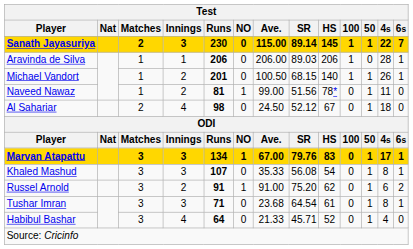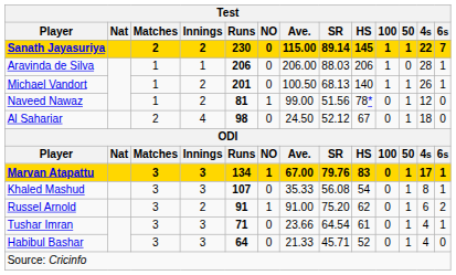 <table class="wikitable">
 <tr>
 <th colspan="13">Test</th>
 </tr>
 <tr>
 <th>Player</th>
 <th>Nat</th>
 <th>Matches</th>
 <th>Innings</th>
 <th>Runs</th>
 <th>NO</th>
 <th>Ave.</th>
 <th>SR</th>
 <th>HS</th>
 <th>100</th>
 <th>50</th>
 <th>4<small>s</small></th>
 <th>6<small>s</small></th>
 </tr>
 <tr style="background:gold;">
 <td><strong><a href='#'>Sanath Jayasuriya</a></strong></td>
 <td style="text-align:center;"></td>
 <td style="text-align:center;"><strong>2</strong></td>
-<td style="text-align:center;"><strong>3</strong></td>
+<td style="text-align:center;"><strong>2</strong></td>
 <td style="text-align:center;"><strong>230</strong></td>
 <td style="text-align:center;"><strong>0</strong></td>
 <td style="text-align:center;"><strong>115.00</strong></td>
 <td style="text-align:center;"><strong>89.14</strong></td>
 <td style="text-align:center;"><strong>145</strong></td>
 <td style="text-align:center;"><strong>1</strong></td>
 <td style="text-align:center;"><strong>1</strong></td>
 <td style="text-align:center;"><strong>22</strong></td>
 <td style="text-align:center;"><strong>7</strong></td>
 </tr>
 <tr>
 <td><a href='#'>Aravinda de Silva</a></td>
 <td rowspan="3" style="text-align:center;"></td>
 <td style="text-align:center;">1</td>
 <td style="text-align:center;">1</td>
 <td style="text-align:center;"><strong>206</strong></td>
 <td style="text-align:center;">0</td>
 <td style="text-align:center;">206.00</td>
-<td style="text-align:center;">89.03</td>
+<td style="text-align:center;">88.03</td>
 <td style="text-align:center;">206</td>
 <td style="text-align:center;">1</td>
 <td style="text-align:center;">0</td>
 <td style="text-align:center;">28</td>
 <td style="text-align:center;">1</td>
 </tr>
 <tr>
 <td><a href='#'>Michael Vandort</a></td>
 <td style="text-align:center;">1</td>
 <td style="text-align:center;">2</td>
 <td style="text-align:center;"><strong>201</strong></td>
 <td style="text-align:center;">0</td>
 <td style="text-align:center;">100.50</td>
-<td style="text-align:center;">68.15</td>
+<td style="text-align:center;">68.13</td>
 <td style="text-align:center;">140</td>
 <td style="text-align:center;">1</td>
 <td style="text-align:center;">1</td>
 <td style="text-align:center;">26</td>
 <td style="text-align:center;">1</td>
 </tr>
 <tr>
 <td><a href='#'>Naveed Nawaz</a></td>
 <td style="text-align:center;">1</td>
 <td style="text-align:center;">2</td>
 <td style="text-align:center;"><strong>81</strong></td>
 <td style="text-align:center;">1</td>
 <td style="text-align:center;">99.00</td>
 <td style="text-align:center;">51.56</td>
 <td style="text-align:center;">78<a href='#'>*</a></td>
 <td style="text-align:center;">0</td>
 <td style="text-align:center;">1</td>
-<td style="text-align:center;">11</td>
+<td style="text-align:center;">12</td>
 <td style="text-align:center;">0</td>
 </tr>
 <tr>
 <td><a href='#'>Al Sahariar</a></td>
 <td style="text-align:center;"></td>
 <td style="text-align:center;">2</td>
 <td style="text-align:center;">4</td>
 <td style="text-align:center;"><strong>98</strong></td>
 <td style="text-align:center;">0</td>
 <td style="text-align:center;">24.50</td>
 <td style="text-align:center;">52.12</td>
 <td style="text-align:center;">67</td>
 <td style="text-align:center;">0</td>
 <td style="text-align:center;">1</td>
 <td style="text-align:center;">18</td>
 <td style="text-align:center;">0</td>
 </tr>
 <tr>
 <th colspan="13">ODI</th>
 </tr>
 <tr>
 <th>Player</th>
 <th>Nat</th>
 <th>Matches</th>
 <th>Innings</th>
 <th>Runs</th>
 <th>NO</th>
 <th>Ave.</th>
 <th>SR</th>
 <th>HS</th>
 <th>100</th>
 <th>50</th>
 <th>4<small>s</small></th>
 <th>6<small>s</small></th>
 </tr>
 <tr style="background:gold;">
 <td><strong><a href='#'>Marvan Atapattu</a></strong></td>
 <td></td>
 <td style="text-align:center;"><strong>3</strong></td>
 <td style="text-align:center;"><strong>3</strong></td>
 <td style="text-align:center;"><strong>134</strong></td>
 <td style="text-align:center;"><strong>1</strong></td>
 <td style="text-align:center;"><strong>67.00</strong></td>
 <td style="text-align:center;"><strong>79.76</strong></td>
 <td style="text-align:center;"><strong>83</strong></td>
 <td style="text-align:center;"><strong>0</strong></td>
 <td style="text-align:center;"><strong>1</strong></td>
 <td style="text-align:center;"><strong>17</strong></td>
 <td style="text-align:center;"><strong>1</strong></td>
 </tr>
 <tr>
 <td><a href='#'>Khaled Mashud</a></td>
 <td></td>
 <td style="text-align:center;">3</td>
 <td style="text-align:center;">3</td>
 <td style="text-align:center;"><strong>107</strong></td>
 <td style="text-align:center;">0</td>
 <td style="text-align:center;">35.33</td>
 <td style="text-align:center;">56.08</td>
 <td style="text-align:center;">54</td>
 <td style="text-align:center;">0</td>
 <td style="text-align:center;">1</td>
 <td style="text-align:center;">8</td>
 <td style="text-align:center;">1</td>
 </tr>
 <tr>
 <td><a href='#'>Russel Arnold</a></td>
 <td></td>
 <td style="text-align:center;">3</td>
 <td style="text-align:center;">2</td>
 <td style="text-align:center;"><strong>91</strong></td>
 <td style="text-align:center;">1</td>
 <td style="text-align:center;">91.00</td>
 <td style="text-align:center;">75.20</td>
 <td style="text-align:center;">62</td>
 <td style="text-align:center;">0</td>
 <td style="text-align:center;">1</td>
 <td style="text-align:center;">6</td>
 <td style="text-align:center;">2</td>
 </tr>
 <tr>
 <td><a href='#'>Tushar Imran</a></td>
 <td rowspan="2"></td>
 <td style="text-align:center;">3</td>
 <td style="text-align:center;">3</td>
 <td style="text-align:center;"><strong>71</strong></td>
 <td style="text-align:center;">0</td>
-<td style="text-align:center;">23.68</td>
+<td style="text-align:center;">23.66</td>
 <td style="text-align:center;">64.54</td>
 <td style="text-align:center;">61</td>
 <td style="text-align:center;">0</td>
 <td style="text-align:center;">1</td>
-<td style="text-align:center;">8</td>
+<td style="text-align:center;">4</td>
 <td style="text-align:center;">1</td>
 </tr>
 <tr>
 <td><a href='#'>Habibul Bashar</a></td>
 <td style="text-align:center;">3</td>
-<td style="text-align:center;">4</td>
+<td style="text-align:center;">3</td>
 <td style="text-align:center;"><strong>64</strong></td>
 <td style="text-align:center;">0</td>
 <td style="text-align:center;">21.33</td>
 <td style="text-align:center;">45.71</td>
 <td style="text-align:center;">52</td>
 <td style="text-align:center;">0</td>
 <td style="text-align:center;">1</td>
 <td style="text-align:center;">4</td>
 <td style="text-align:center;">0</td>
 </tr>
 <tr>
 <td colspan="13">Source: <em>Cricinfo</em></td>
 </tr>
 </table>
